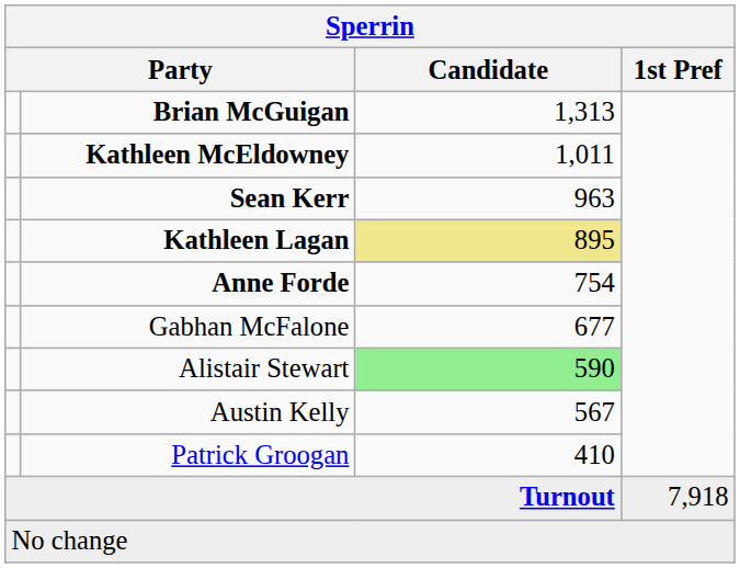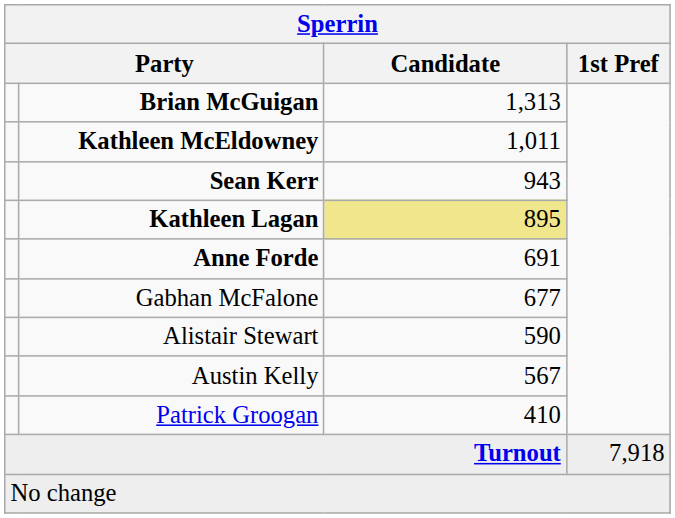 <table class="wikitable">
 <tr>
 <th colspan="4" align="center"><a href='#'>Sperrin</a></th>
 </tr>
 <tr>
 <th colspan="2" align="center" width=200>Party</th>
 <th width=150>Candidate</th>
 <th width=60>1st Pref</th>
 </tr>
 <tr>
 <td></td>
 <td align="right"><strong>Brian McGuigan</strong></td>
 <td align="right">1,313</td>
 </tr>
 <tr>
 <td></td>
 <td align="right"><strong>Kathleen McEldowney</strong></td>
 <td align="right">1,011</td>
 </tr>
 <tr>
 <td></td>
 <td align="right"><strong>Sean Kerr</strong></td>
-<td align="right">963</td>
+<td align="right">943</td>
 </tr>
 <tr>
 <td></td>
 <td align="right"><strong>Kathleen Lagan</strong></td>
 <td align="right" style="background: khaki;">895</td>
 </tr>
 <tr>
 <td></td>
 <td align="right"><strong>Anne Forde</strong></td>
-<td align="right">754</td>
+<td align="right">691</td>
 </tr>
 <tr>
 <td></td>
 <td align="right">Gabhan McFalone</td>
 <td align="right">677</td>
 </tr>
 <tr>
 <td></td>
 <td align="right">Alistair Stewart</td>
-<td align="right" style="background: lightgreen;">590</td>
+<td align="right">590</td>
 </tr>
 <tr>
 <td></td>
 <td align="right">Austin Kelly</td>
 <td align="right">567</td>
 </tr>
 <tr>
 <td></td>
 <td align="right"><a href='#'>Patrick Groogan</a></td>
 <td align="right">410</td>
 </tr>
 <tr bgcolor="EEEEEE">
 <td colspan=3 align="right"><strong><a href='#'>Turnout</a></strong></td>
 <td align="right">7,918</td>
 </tr>
 <tr>
 <td colspan=4 bgcolor="EEEEEE">No change</td>
 </tr>
 </table>
